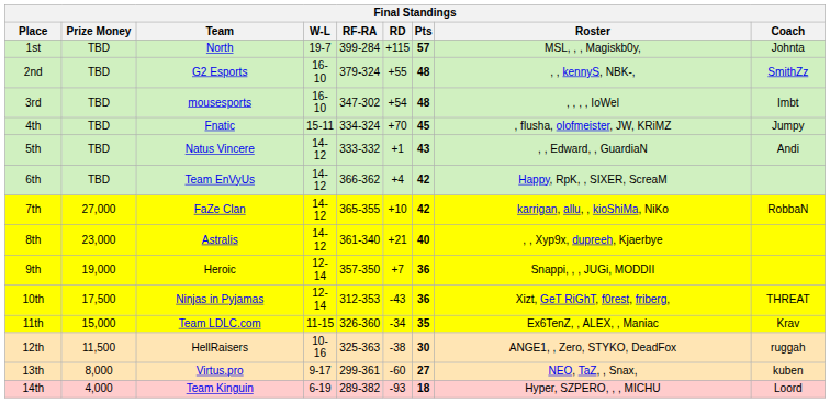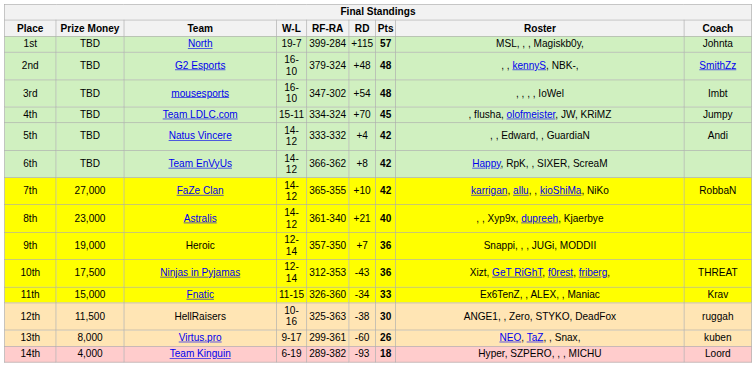 <table class="wikitable" style="text-align: center;">
 <tr>
 <th colspan=9>Final Standings</th>
 </tr>
 <tr>
 <th width="75px">Place</th>
 <th width="100">Prize Money</th>
 <th width="235">Team</th>
 <th width="40px">W-L</th>
 <th width="60px">RF-RA</th>
 <th width="30px">RD</th>
 <th width="25px">Pts</th>
 <th width="450px">Roster</th>
 <th width="100px">Coach</th>
 </tr>
 <tr style="background: #D0F0C0;">
 <td>1st</td>
 <td>TBD</td>
 <td><a href='#'>North</a></td>
 <td>19-7</td>
 <td>399-284</td>
 <td>+115</td>
 <td><strong>57</strong></td>
 <td>MSL,  ,  ,  Magiskb0y,  </td>
 <td>Johnta</td>
 </tr>
 <tr style="background: #D0F0C0;">
 <td>2nd</td>
 <td>TBD</td>
 <td><a href='#'>G2 Esports</a></td>
 <td>16-10</td>
 <td>379-324</td>
-<td>+55</td>
+<td>+48</td>
 <td><strong>48</strong></td>
 <td>,  ,  <a href='#'>kennyS</a>,  NBK-,  </td>
 <td><a href='#'>SmithZz</a></td>
 </tr>
 <tr style="background: #D0F0C0;">
 <td>3rd</td>
 <td>TBD</td>
 <td><a href='#'>mousesports</a></td>
 <td>16-10</td>
 <td>347-302</td>
 <td>+54</td>
 <td><strong>48</strong></td>
 <td>,  ,  ,  ,  IoWel</td>
 <td>Imbt</td>
 </tr>
 <tr style="background: #D0F0C0;">
 <td>4th</td>
 <td>TBD</td>
-<td><a href='#'>Fnatic</a></td>
+<td><a href='#'>Team LDLC.com</a></td>
 <td>15-11</td>
 <td>334-324</td>
 <td>+70</td>
 <td><strong>45</strong></td>
 <td>,  flusha,  <a href='#'>olofmeister</a>,  JW,  KRiMZ</td>
 <td>Jumpy</td>
 </tr>
 <tr style="background: #D0F0C0;">
 <td>5th</td>
 <td>TBD</td>
 <td><a href='#'>Natus Vincere</a></td>
 <td>14-12</td>
 <td>333-332</td>
-<td>+1</td>
-<td><strong>43</strong></td>
+<td>+4</td>
+<td><strong>42</strong></td>
 <td>,  ,  Edward,  ,  GuardiaN</td>
 <td>Andi</td>
 </tr>
 <tr style="background: #D0F0C0;">
 <td>6th</td>
 <td>TBD</td>
 <td><a href='#'>Team EnVyUs</a></td>
 <td>14-12</td>
 <td>366-362</td>
-<td>+4</td>
+<td>+8</td>
 <td><strong>42</strong></td>
 <td><a href='#'>Happy</a>,  RpK,  ,  SIXER,  ScreaM</td>
 <td></td>
 </tr>
 <tr style="background: #FFFF00;">
 <td>7th</td>
 <td>27,000</td>
 <td><a href='#'>FaZe Clan</a></td>
 <td>14-12</td>
 <td>365-355</td>
 <td>+10</td>
 <td><strong>42</strong></td>
 <td><a href='#'>karrigan</a>,  <a href='#'>allu</a>,  ,  <a href='#'>kioShiMa</a>,  NiKo</td>
 <td>RobbaN</td>
 </tr>
 <tr style="background: #FFFF00;">
 <td>8th</td>
 <td>23,000</td>
 <td><a href='#'>Astralis</a></td>
 <td>14-12</td>
 <td>361-340</td>
 <td>+21</td>
 <td><strong>40</strong></td>
 <td>,  ,  Xyp9x,  <a href='#'>dupreeh</a>,  Kjaerbye</td>
 <td></td>
 </tr>
 <tr style="background: #FFFF00;">
 <td>9th</td>
 <td>19,000</td>
 <td>Heroic</td>
 <td>12-14</td>
 <td>357-350</td>
 <td>+7</td>
 <td><strong>36</strong></td>
 <td>Snappi,  ,  ,  JUGi,  MODDII</td>
 <td></td>
 </tr>
 <tr style="background: #FFFF00;">
 <td>10th</td>
 <td>17,500</td>
 <td><a href='#'>Ninjas in Pyjamas</a></td>
 <td>12-14</td>
 <td>312-353</td>
 <td>-43</td>
 <td><strong>36</strong></td>
 <td>Xizt,  <a href='#'>GeT RiGhT</a>,  <a href='#'>f0rest</a>,  <a href='#'>friberg</a>,  </td>
 <td>THREAT</td>
 </tr>
 <tr style="background: #FFFF00;">
 <td>11th</td>
 <td>15,000</td>
-<td><a href='#'>Team LDLC.com</a></td>
+<td><a href='#'>Fnatic</a></td>
 <td>11-15</td>
 <td>326-360</td>
 <td>-34</td>
-<td><strong>35</strong></td>
+<td><strong>33</strong></td>
 <td>Ex6TenZ,  ,  ALEX,  ,  Maniac</td>
 <td>Krav</td>
 </tr>
 <tr style="background: #FFE5B4;">
 <td>12th</td>
 <td>11,500</td>
 <td>HellRaisers</td>
 <td>10-16</td>
 <td>325-363</td>
 <td>-38</td>
 <td><strong>30</strong></td>
 <td>ANGE1,  ,  Zero,  STYKO,  DeadFox</td>
 <td>ruggah</td>
 </tr>
 <tr style="background: #FFE5B4;">
 <td>13th</td>
 <td>8,000</td>
 <td><a href='#'>Virtus.pro</a></td>
 <td>9-17</td>
 <td>299-361</td>
 <td>-60</td>
-<td><strong>27</strong></td>
+<td><strong>26</strong></td>
 <td><a href='#'>NEO</a>,  <a href='#'>TaZ</a>,  ,  Snax,  </td>
 <td>kuben</td>
 </tr>
 <tr style="background: #FFCCCC;">
 <td>14th</td>
 <td>4,000</td>
 <td><a href='#'>Team Kinguin</a></td>
 <td>6-19</td>
 <td>289-382</td>
 <td>-93</td>
 <td><strong>18</strong></td>
 <td>Hyper,  SZPERO,  ,  ,  MICHU</td>
 <td>Loord</td>
 </tr>
 </table>
